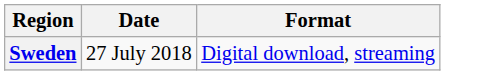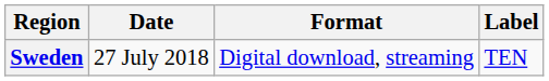 <table class="wikitable sortable plainrowheaders">
 <tr>
 <th>Region</th>
 <th>Date</th>
 <th>Format</th>
+<th>Label</th>
 </tr>
 <tr>
 <th scope="row"><a href='#'>Sweden</a></th>
 <td>27 July 2018</td>
 <td><a href='#'>Digital download</a>, <a href='#'>streaming</a></td>
+<td><a href='#'>TEN</a></td>
 </tr>
 </table>
